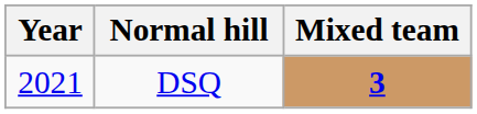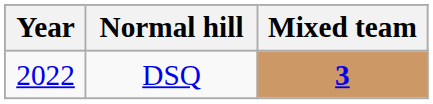 <table class="wikitable" "text-align:center;">
 <tr>
 <th width=37px>Year</th>
 <th width=86px>Normal hill</th>
 <th width=86px>Mixed team</th>
 </tr>
 <tr align=center>
-<td><a href='#'>2021</a></td>
+<td><a href='#'>2022</a></td>
 <td><a href='#'>DSQ</a></td>
 <td bgcolor=#c96><strong><a href='#'>3</a></strong></td>
 </tr>
 </table>
